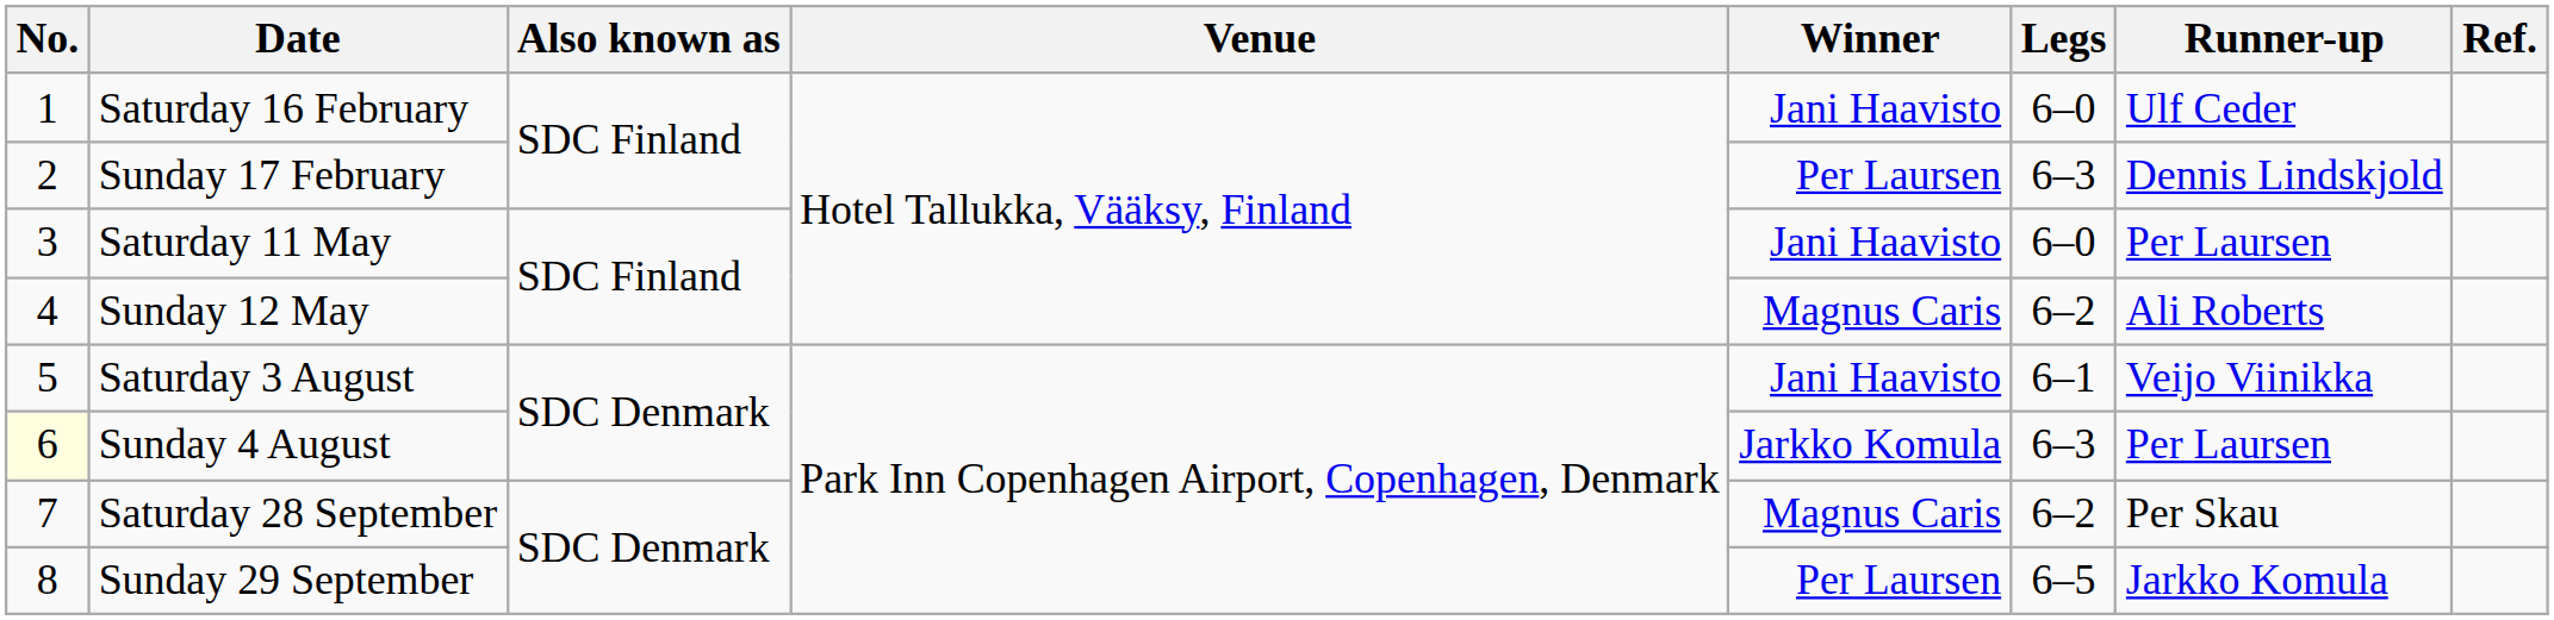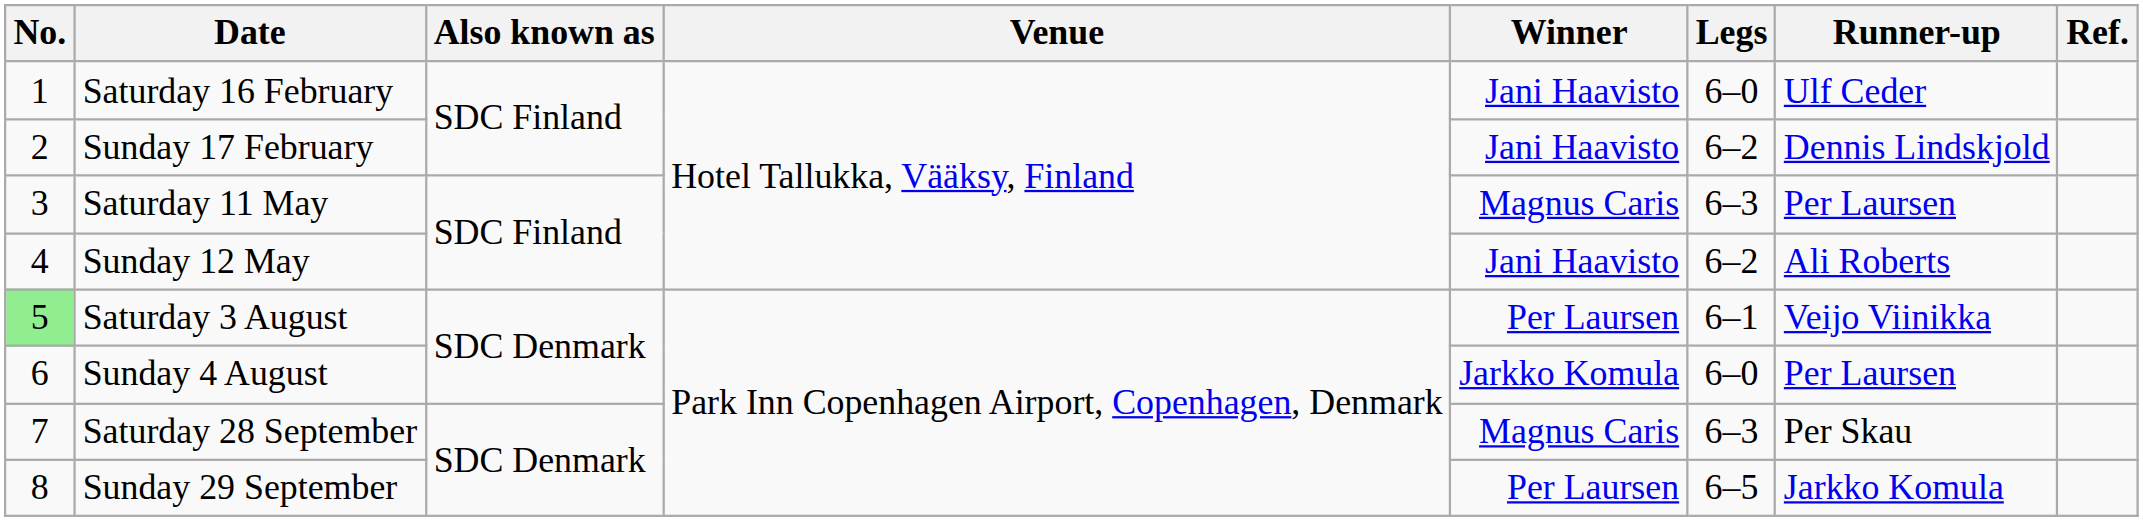 <table class="wikitable">
 <tr>
 <th>No.</th>
 <th>Date</th>
 <th>Also known as</th>
 <th>Venue</th>
 <th>Winner</th>
 <th>Legs</th>
 <th>Runner-up</th>
 <th>Ref.</th>
 </tr>
 <tr>
 <td align=center>1</td>
 <td>Saturday 16 February</td>
 <td rowspan=2>SDC Finland </td>
 <td rowspan=4>Hotel Tallukka, <a href='#'>Vääksy</a>, <a href='#'>Finland</a></td>
 <td align=right><a href='#'>Jani Haavisto</a> </td>
 <td align=center>6–0</td>
 <td> <a href='#'>Ulf Ceder</a></td>
 <td align="center"></td>
 </tr>
 <tr>
 <td align=center>2</td>
 <td>Sunday 17 February</td>
-<td align=right><a href='#'>Per Laursen</a> </td>
-<td align=center>6–3</td>
+<td align=right><a href='#'>Jani Haavisto</a> </td>
+<td align=center>6–2</td>
 <td> <a href='#'>Dennis Lindskjold</a></td>
 <td align="center"></td>
 </tr>
 <tr>
 <td align=center>3</td>
 <td>Saturday 11 May</td>
 <td rowspan=2>SDC Finland </td>
-<td align=right><a href='#'>Jani Haavisto</a> </td>
-<td align=center>6–0</td>
+<td align=right><a href='#'>Magnus Caris</a> </td>
+<td align=center>6–3</td>
 <td> <a href='#'>Per Laursen</a></td>
 <td align="center"></td>
 </tr>
 <tr>
 <td align=center>4</td>
 <td>Sunday 12 May</td>
-<td align=right><a href='#'>Magnus Caris</a> </td>
+<td align=right><a href='#'>Jani Haavisto</a> </td>
 <td align=center>6–2</td>
 <td> <a href='#'>Ali Roberts</a></td>
 <td align="center"></td>
 </tr>
 <tr>
-<td align=center>5</td>
+<td align=center style="background: lightgreen;">5</td>
 <td>Saturday 3 August</td>
 <td rowspan=2>SDC Denmark </td>
 <td rowspan=4>Park Inn Copenhagen Airport, <a href='#'>Copenhagen</a>, Denmark</td>
-<td align=right><a href='#'>Jani Haavisto</a> </td>
+<td align=right><a href='#'>Per Laursen</a> </td>
 <td align=center>6–1</td>
 <td> <a href='#'>Veijo Viinikka</a></td>
 <td align="center"></td>
 </tr>
 <tr>
-<td align=center style="background: lightyellow;">6</td>
+<td align=center>6</td>
 <td>Sunday 4 August</td>
 <td align=right><a href='#'>Jarkko Komula</a> </td>
-<td align=center>6–3</td>
+<td align=center>6–0</td>
 <td> <a href='#'>Per Laursen</a></td>
 <td align="center"></td>
 </tr>
 <tr>
 <td align=center>7</td>
 <td>Saturday 28 September</td>
 <td rowspan=2>SDC Denmark </td>
 <td align=right><a href='#'>Magnus Caris</a> </td>
-<td align=center>6–2</td>
+<td align=center>6–3</td>
 <td> Per Skau</td>
 <td align="center"></td>
 </tr>
 <tr>
 <td align=center>8</td>
 <td>Sunday 29 September</td>
 <td align=right><a href='#'>Per Laursen</a> </td>
 <td align=center>6–5</td>
 <td> <a href='#'>Jarkko Komula</a></td>
 <td align="center"></td>
 </tr>
 </table>
